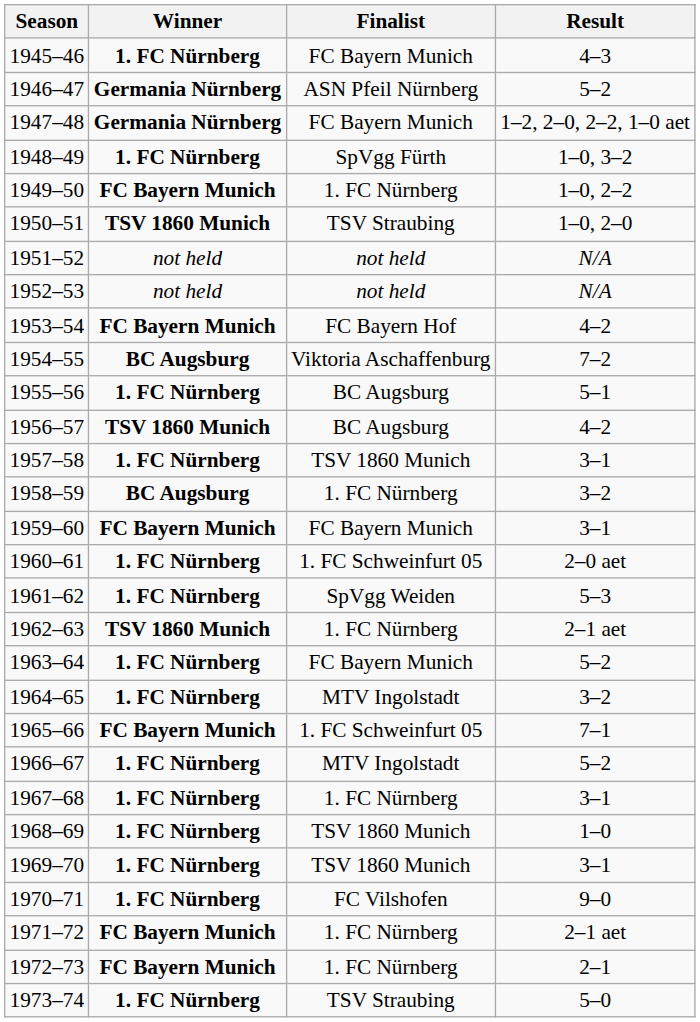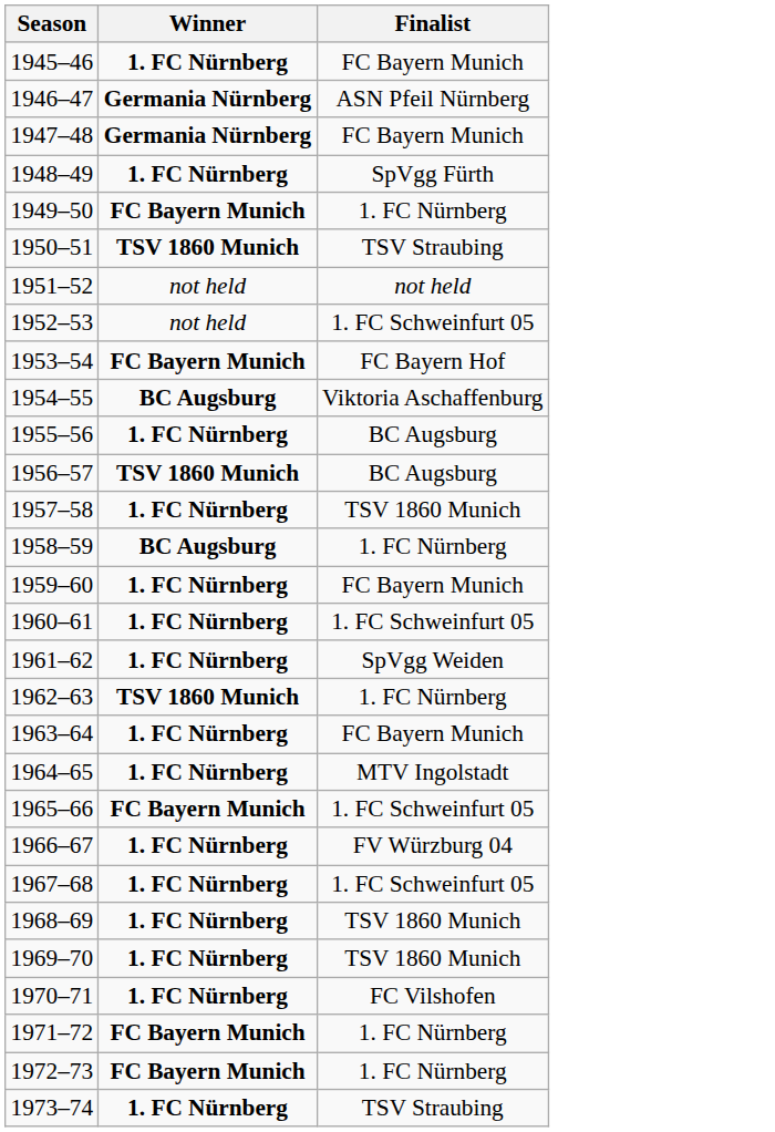 <table class="wikitable">
 <tr>
 <th>Season</th>
 <th>Winner</th>
 <th>Finalist</th>
-<th>Result</th>
 </tr>
 <tr align="center">
 <td>1945–46</td>
 <td><strong>1. FC Nürnberg</strong></td>
 <td>FC Bayern Munich</td>
-<td>4–3</td>
 </tr>
 <tr align="center">
 <td>1946–47</td>
 <td><strong>Germania Nürnberg</strong></td>
 <td>ASN Pfeil Nürnberg</td>
-<td>5–2</td>
 </tr>
 <tr align="center">
 <td>1947–48</td>
 <td><strong>Germania Nürnberg</strong></td>
 <td>FC Bayern Munich</td>
-<td>1–2, 2–0, 2–2, 1–0 aet</td>
 </tr>
 <tr align="center">
 <td>1948–49</td>
 <td><strong>1. FC Nürnberg</strong></td>
 <td>SpVgg Fürth</td>
-<td>1–0, 3–2</td>
 </tr>
 <tr align="center">
 <td>1949–50</td>
 <td><strong>FC Bayern Munich</strong></td>
 <td>1. FC Nürnberg</td>
-<td>1–0, 2–2</td>
 </tr>
 <tr align="center">
 <td>1950–51</td>
 <td><strong>TSV 1860 Munich</strong></td>
 <td>TSV Straubing</td>
-<td>1–0, 2–0</td>
 </tr>
 <tr align="center">
 <td>1951–52</td>
 <td><em>not held</em></td>
 <td><em>not held</em></td>
-<td><em>N/A</em></td>
 </tr>
 <tr align="center">
 <td>1952–53</td>
 <td><em>not held</em></td>
-<td><em>not held</em></td>
-<td><em>N/A</em></td>
+<td>1. FC Schweinfurt 05</td>
 </tr>
 <tr align="center">
 <td>1953–54</td>
 <td><strong>FC Bayern Munich</strong></td>
 <td>FC Bayern Hof</td>
-<td>4–2</td>
 </tr>
 <tr align="center">
 <td>1954–55</td>
 <td><strong>BC Augsburg</strong></td>
 <td>Viktoria Aschaffenburg</td>
-<td>7–2</td>
 </tr>
 <tr align="center">
 <td>1955–56</td>
 <td><strong>1. FC Nürnberg</strong></td>
 <td>BC Augsburg</td>
-<td>5–1</td>
 </tr>
 <tr align="center">
 <td>1956–57</td>
 <td><strong>TSV 1860 Munich</strong></td>
 <td>BC Augsburg</td>
-<td>4–2</td>
 </tr>
 <tr align="center">
 <td>1957–58</td>
 <td><strong>1. FC Nürnberg</strong></td>
 <td>TSV 1860 Munich</td>
-<td>3–1</td>
 </tr>
 <tr align="center">
 <td>1958–59</td>
 <td><strong>BC Augsburg</strong></td>
 <td>1. FC Nürnberg</td>
-<td>3–2</td>
 </tr>
 <tr align="center">
 <td>1959–60</td>
-<td><strong>FC Bayern Munich</strong></td>
+<td><strong>1. FC Nürnberg</strong></td>
 <td>FC Bayern Munich</td>
-<td>3–1</td>
 </tr>
 <tr align="center">
 <td>1960–61</td>
 <td><strong>1. FC Nürnberg</strong></td>
 <td>1. FC Schweinfurt 05</td>
-<td>2–0 aet</td>
 </tr>
 <tr align="center">
 <td>1961–62</td>
 <td><strong>1. FC Nürnberg</strong></td>
 <td>SpVgg Weiden</td>
-<td>5–3</td>
 </tr>
 <tr align="center">
 <td>1962–63</td>
 <td><strong>TSV 1860 Munich</strong></td>
 <td>1. FC Nürnberg</td>
-<td>2–1 aet</td>
 </tr>
 <tr align="center">
 <td>1963–64</td>
 <td><strong>1. FC Nürnberg</strong></td>
 <td>FC Bayern Munich</td>
-<td>5–2</td>
 </tr>
 <tr align="center">
 <td>1964–65</td>
 <td><strong>1. FC Nürnberg</strong></td>
 <td>MTV Ingolstadt</td>
-<td>3–2</td>
 </tr>
 <tr align="center">
 <td>1965–66</td>
 <td><strong>FC Bayern Munich</strong></td>
 <td>1. FC Schweinfurt 05</td>
-<td>7–1</td>
 </tr>
 <tr align="center">
 <td>1966–67</td>
 <td><strong>1. FC Nürnberg</strong></td>
-<td>MTV Ingolstadt</td>
-<td>5–2</td>
+<td>FV Würzburg 04</td>
 </tr>
 <tr align="center">
 <td>1967–68</td>
 <td><strong>1. FC Nürnberg</strong></td>
-<td>1. FC Nürnberg</td>
-<td>3–1</td>
+<td>1. FC Schweinfurt 05</td>
 </tr>
 <tr align="center">
 <td>1968–69</td>
 <td><strong>1. FC Nürnberg</strong></td>
 <td>TSV 1860 Munich</td>
-<td>1–0</td>
 </tr>
 <tr align="center">
 <td>1969–70</td>
 <td><strong>1. FC Nürnberg</strong></td>
 <td>TSV 1860 Munich</td>
-<td>3–1</td>
 </tr>
 <tr align="center">
 <td>1970–71</td>
 <td><strong>1. FC Nürnberg</strong></td>
 <td>FC Vilshofen</td>
-<td>9–0</td>
 </tr>
 <tr align="center">
 <td>1971–72</td>
 <td><strong>FC Bayern Munich</strong></td>
 <td>1. FC Nürnberg</td>
-<td>2–1 aet</td>
 </tr>
 <tr align="center">
 <td>1972–73</td>
 <td><strong>FC Bayern Munich</strong></td>
 <td>1. FC Nürnberg</td>
-<td>2–1</td>
 </tr>
 <tr align="center">
 <td>1973–74</td>
 <td><strong>1. FC Nürnberg</strong></td>
 <td>TSV Straubing</td>
-<td>5–0</td>
 </tr>
 </table>
